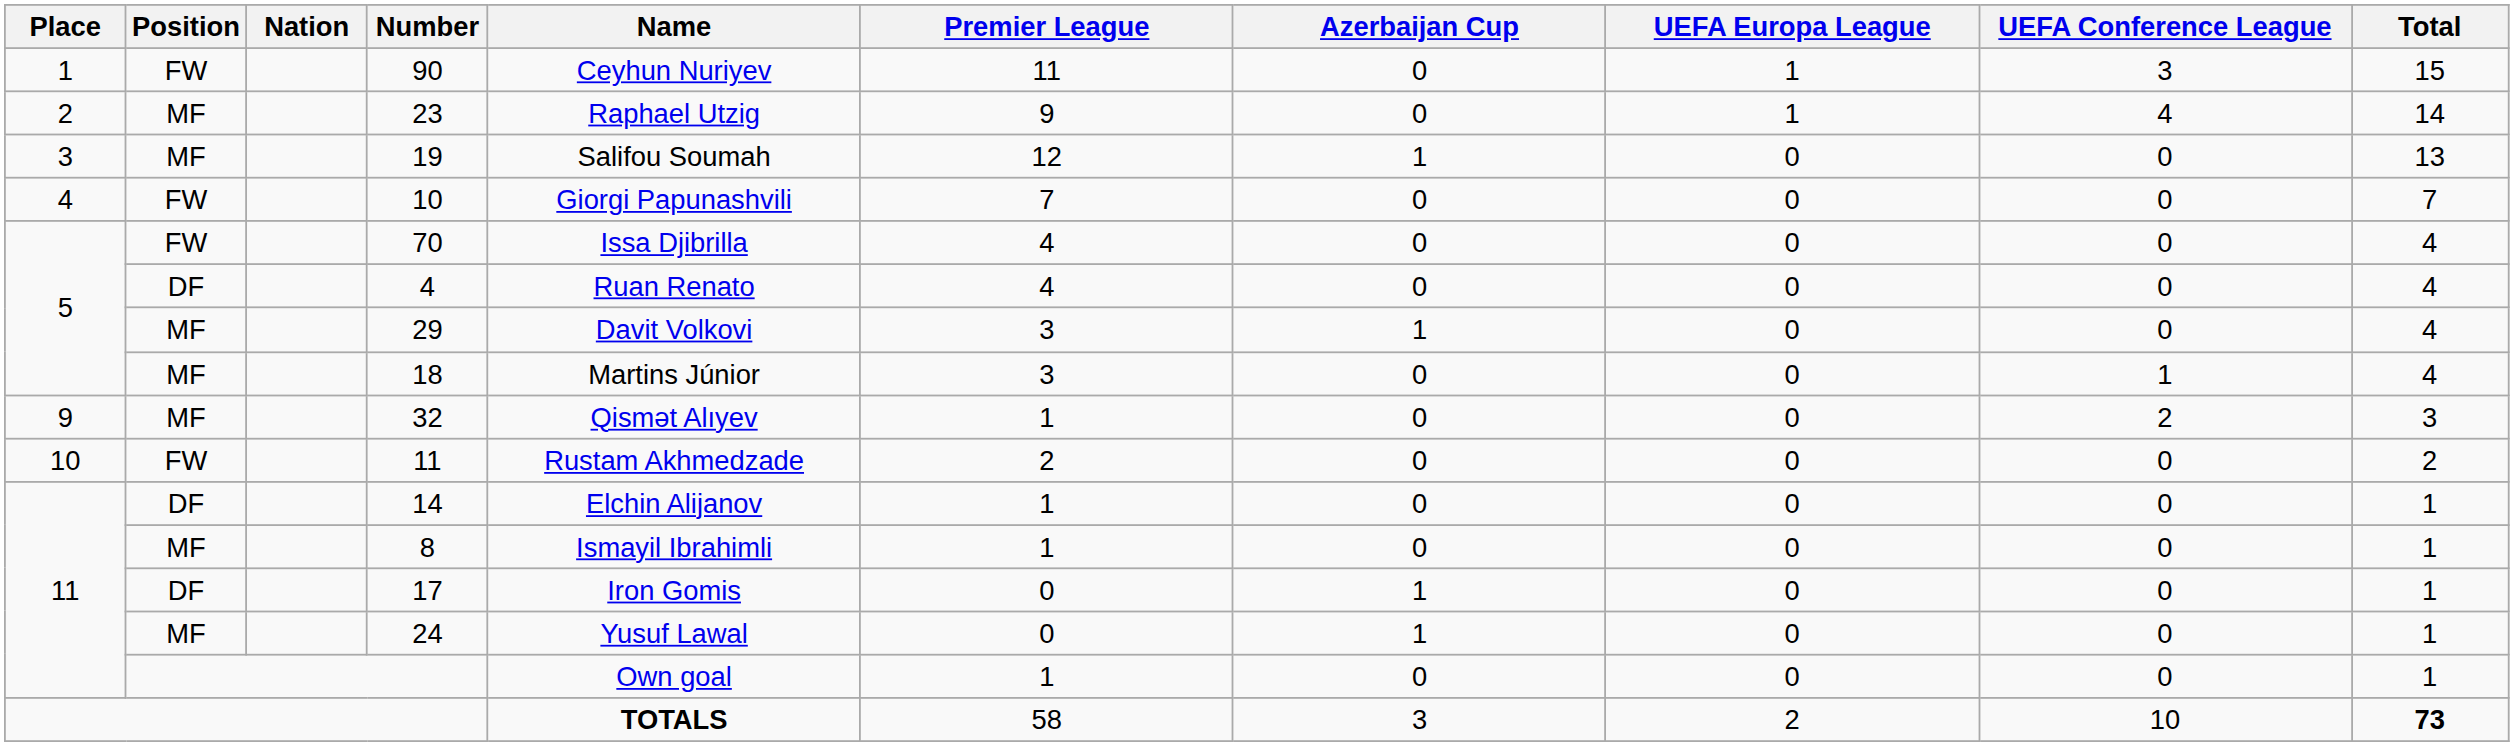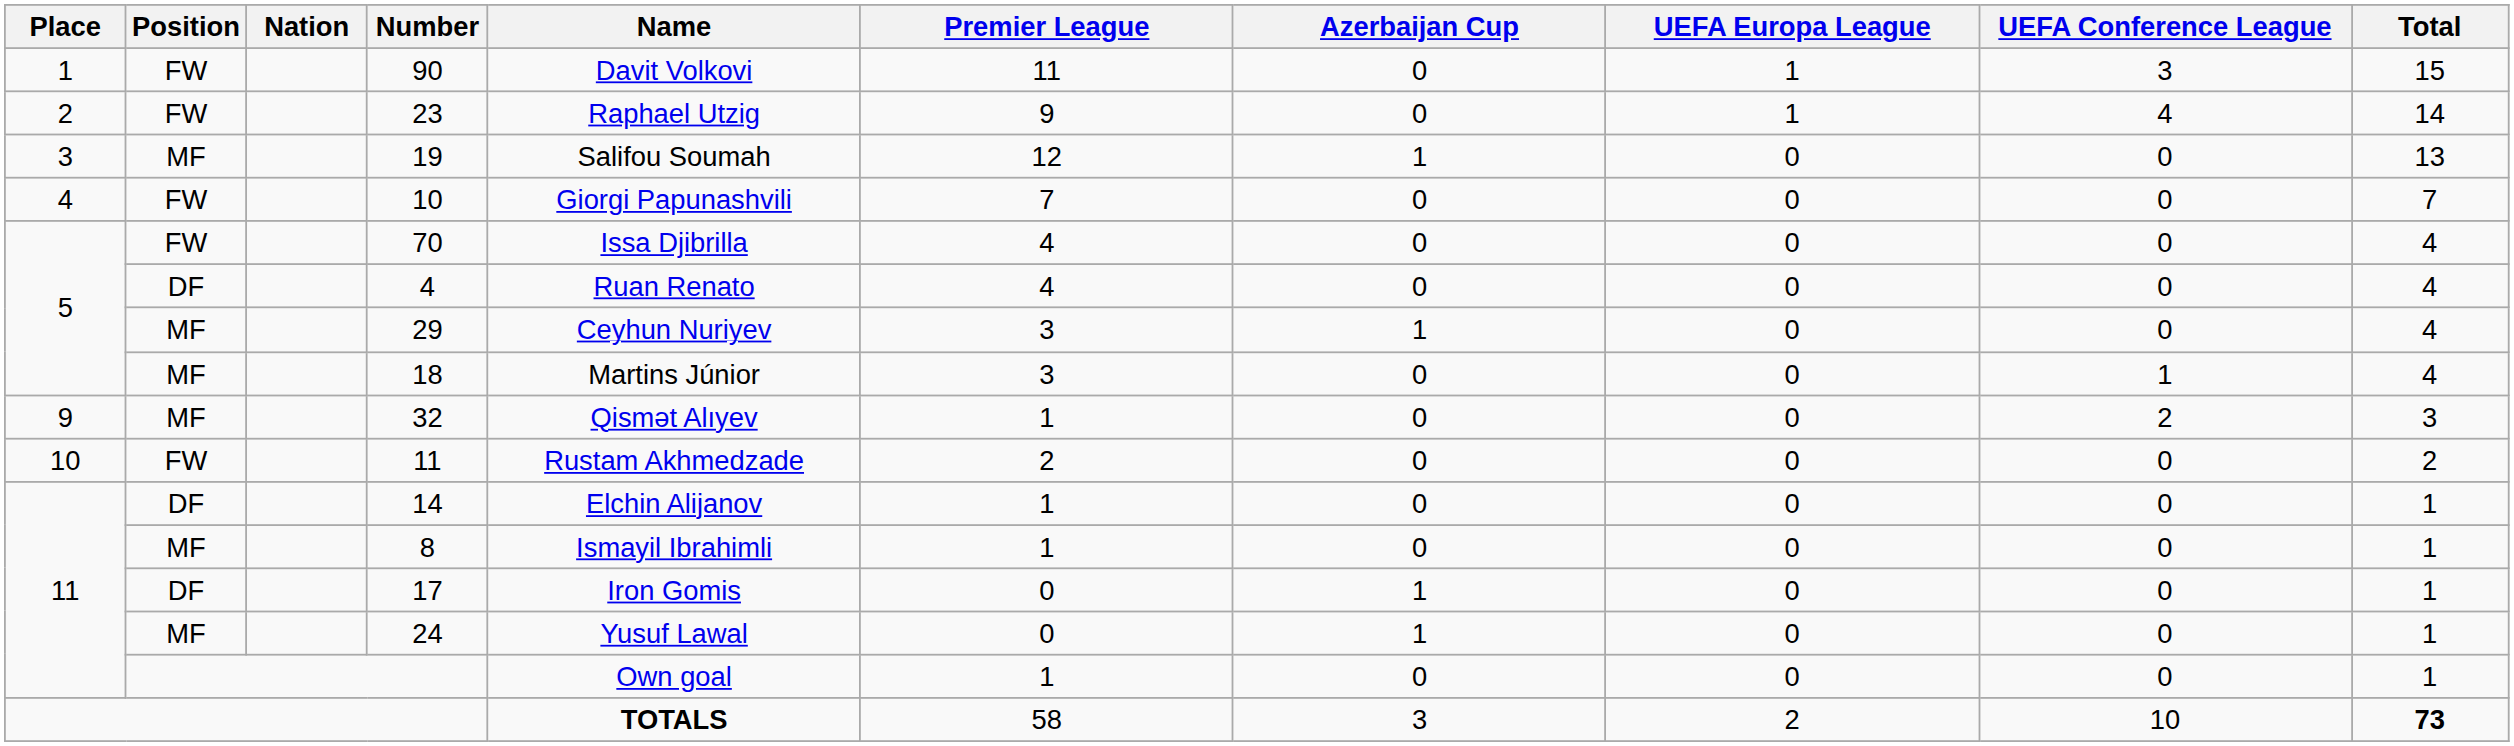 <table class="wikitable" style="font-size: 95%; text-align: center;">
 <tr>
 <th width=60>Place</th>
 <th width=60>Position</th>
 <th width=60>Nation</th>
 <th width=60>Number</th>
 <th width=200>Name</th>
 <th width=200><a href='#'>Premier League</a></th>
 <th width=200><a href='#'>Azerbaijan Cup</a></th>
 <th width=200><a href='#'>UEFA Europa League</a></th>
 <th width=200><a href='#'>UEFA Conference League</a></th>
 <th width=80><strong>Total</strong></th>
 </tr>
 <tr>
 <td>1</td>
 <td>FW</td>
 <td></td>
 <td>90</td>
-<td><a href='#'>Ceyhun Nuriyev</a></td>
+<td><a href='#'>Davit Volkovi</a></td>
 <td>11</td>
 <td>0</td>
 <td>1</td>
 <td>3</td>
 <td>15</td>
 </tr>
 <tr>
 <td>2</td>
-<td>MF</td>
+<td>FW</td>
 <td></td>
 <td>23</td>
 <td><a href='#'>Raphael Utzig</a></td>
 <td>9</td>
 <td>0</td>
 <td>1</td>
 <td>4</td>
 <td>14</td>
 </tr>
 <tr>
 <td>3</td>
 <td>MF</td>
 <td></td>
 <td>19</td>
 <td>Salifou Soumah</td>
 <td>12</td>
 <td>1</td>
 <td>0</td>
 <td>0</td>
 <td>13</td>
 </tr>
 <tr>
 <td>4</td>
 <td>FW</td>
 <td></td>
 <td>10</td>
 <td><a href='#'>Giorgi Papunashvili</a></td>
 <td>7</td>
 <td>0</td>
 <td>0</td>
 <td>0</td>
 <td>7</td>
 </tr>
 <tr>
 <td rowspan="4">5</td>
 <td>FW</td>
 <td></td>
 <td>70</td>
 <td><a href='#'>Issa Djibrilla</a></td>
 <td>4</td>
 <td>0</td>
 <td>0</td>
 <td>0</td>
 <td>4</td>
 </tr>
 <tr>
 <td>DF</td>
 <td></td>
 <td>4</td>
 <td><a href='#'>Ruan Renato</a></td>
 <td>4</td>
 <td>0</td>
 <td>0</td>
 <td>0</td>
 <td>4</td>
 </tr>
 <tr>
 <td>MF</td>
 <td></td>
 <td>29</td>
-<td><a href='#'>Davit Volkovi</a></td>
+<td><a href='#'>Ceyhun Nuriyev</a></td>
 <td>3</td>
 <td>1</td>
 <td>0</td>
 <td>0</td>
 <td>4</td>
 </tr>
 <tr>
 <td>MF</td>
 <td></td>
 <td>18</td>
 <td>Martins Júnior</td>
 <td>3</td>
 <td>0</td>
 <td>0</td>
 <td>1</td>
 <td>4</td>
 </tr>
 <tr>
 <td>9</td>
 <td>MF</td>
 <td></td>
 <td>32</td>
 <td><a href='#'>Qismət Alıyev</a></td>
 <td>1</td>
 <td>0</td>
 <td>0</td>
 <td>2</td>
 <td>3</td>
 </tr>
 <tr>
 <td>10</td>
 <td>FW</td>
 <td></td>
 <td>11</td>
 <td><a href='#'>Rustam Akhmedzade</a></td>
 <td>2</td>
 <td>0</td>
 <td>0</td>
 <td>0</td>
 <td>2</td>
 </tr>
 <tr>
 <td rowspan="5">11</td>
 <td>DF</td>
 <td></td>
 <td>14</td>
 <td><a href='#'>Elchin Alijanov</a></td>
 <td>1</td>
 <td>0</td>
 <td>0</td>
 <td>0</td>
 <td>1</td>
 </tr>
 <tr>
 <td>MF</td>
 <td></td>
 <td>8</td>
 <td><a href='#'>Ismayil Ibrahimli</a></td>
 <td>1</td>
 <td>0</td>
 <td>0</td>
 <td>0</td>
 <td>1</td>
 </tr>
 <tr>
 <td>DF</td>
 <td></td>
 <td>17</td>
 <td><a href='#'>Iron Gomis</a></td>
 <td>0</td>
 <td>1</td>
 <td>0</td>
 <td>0</td>
 <td>1</td>
 </tr>
 <tr>
 <td>MF</td>
 <td></td>
 <td>24</td>
 <td><a href='#'>Yusuf Lawal</a></td>
 <td>0</td>
 <td>1</td>
 <td>0</td>
 <td>0</td>
 <td>1</td>
 </tr>
 <tr>
 <td colspan="3"></td>
 <td><a href='#'>Own goal</a></td>
 <td>1</td>
 <td>0</td>
 <td>0</td>
 <td>0</td>
 <td>1</td>
 </tr>
 <tr>
 <td colspan="4"></td>
 <td><strong>TOTALS</strong></td>
 <td>58</td>
 <td>3</td>
 <td>2</td>
 <td>10</td>
 <td><strong>73</strong></td>
 </tr>
 </table>
